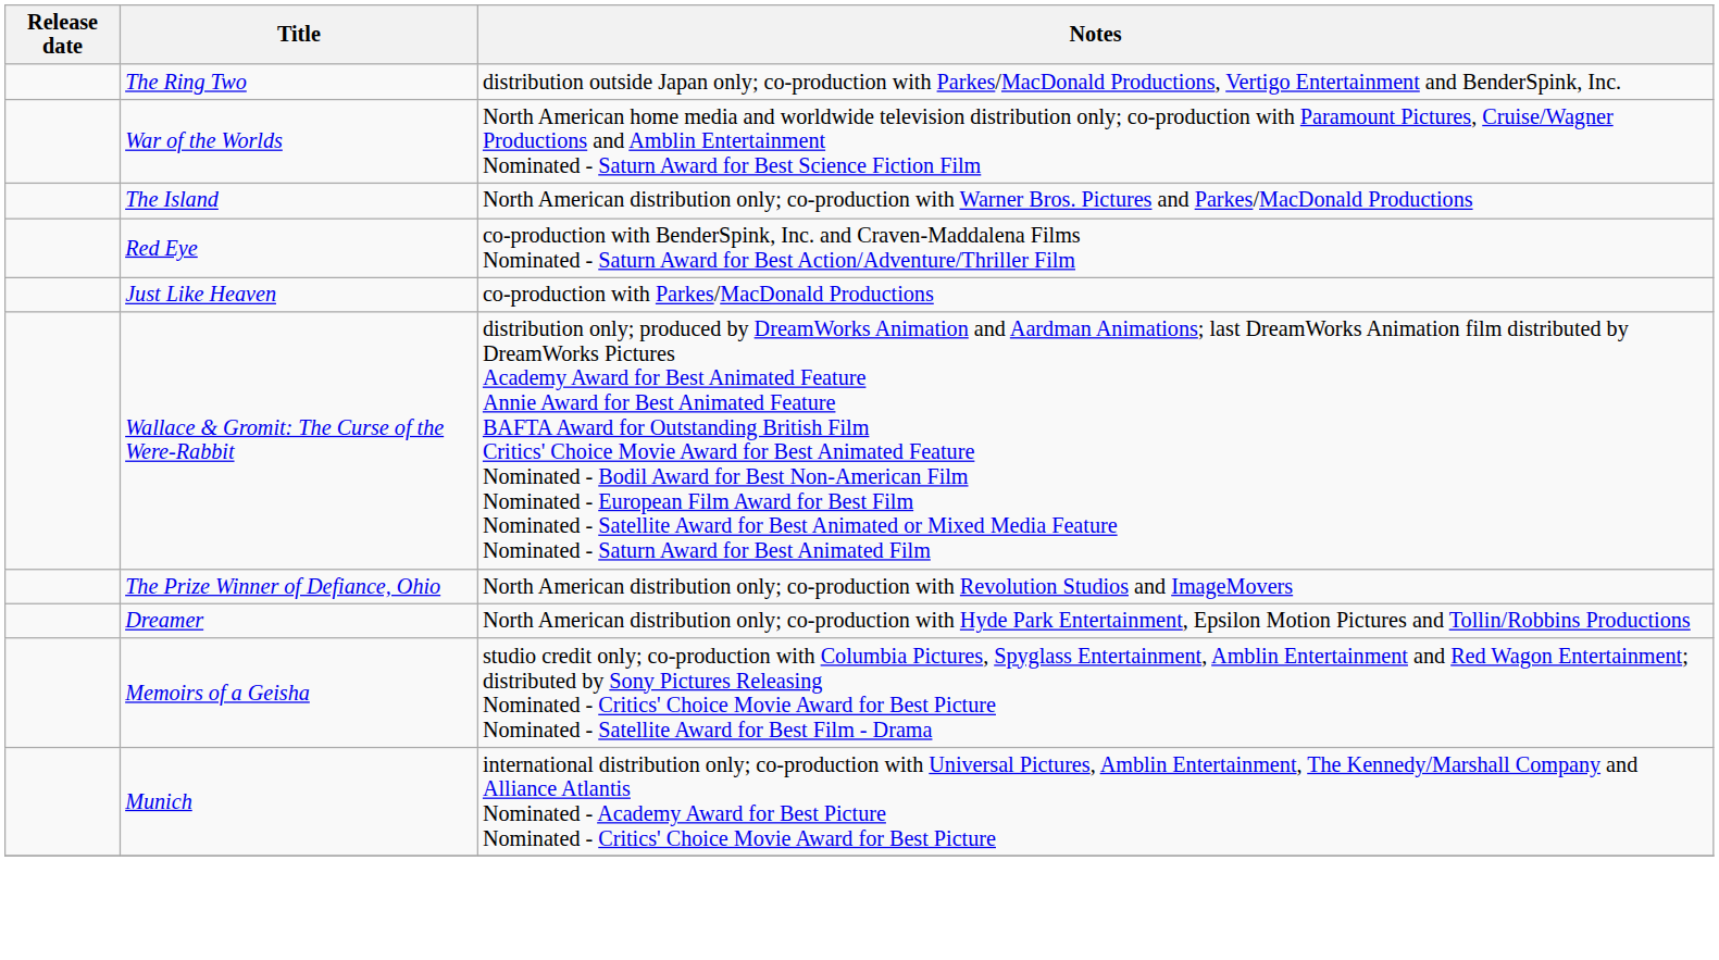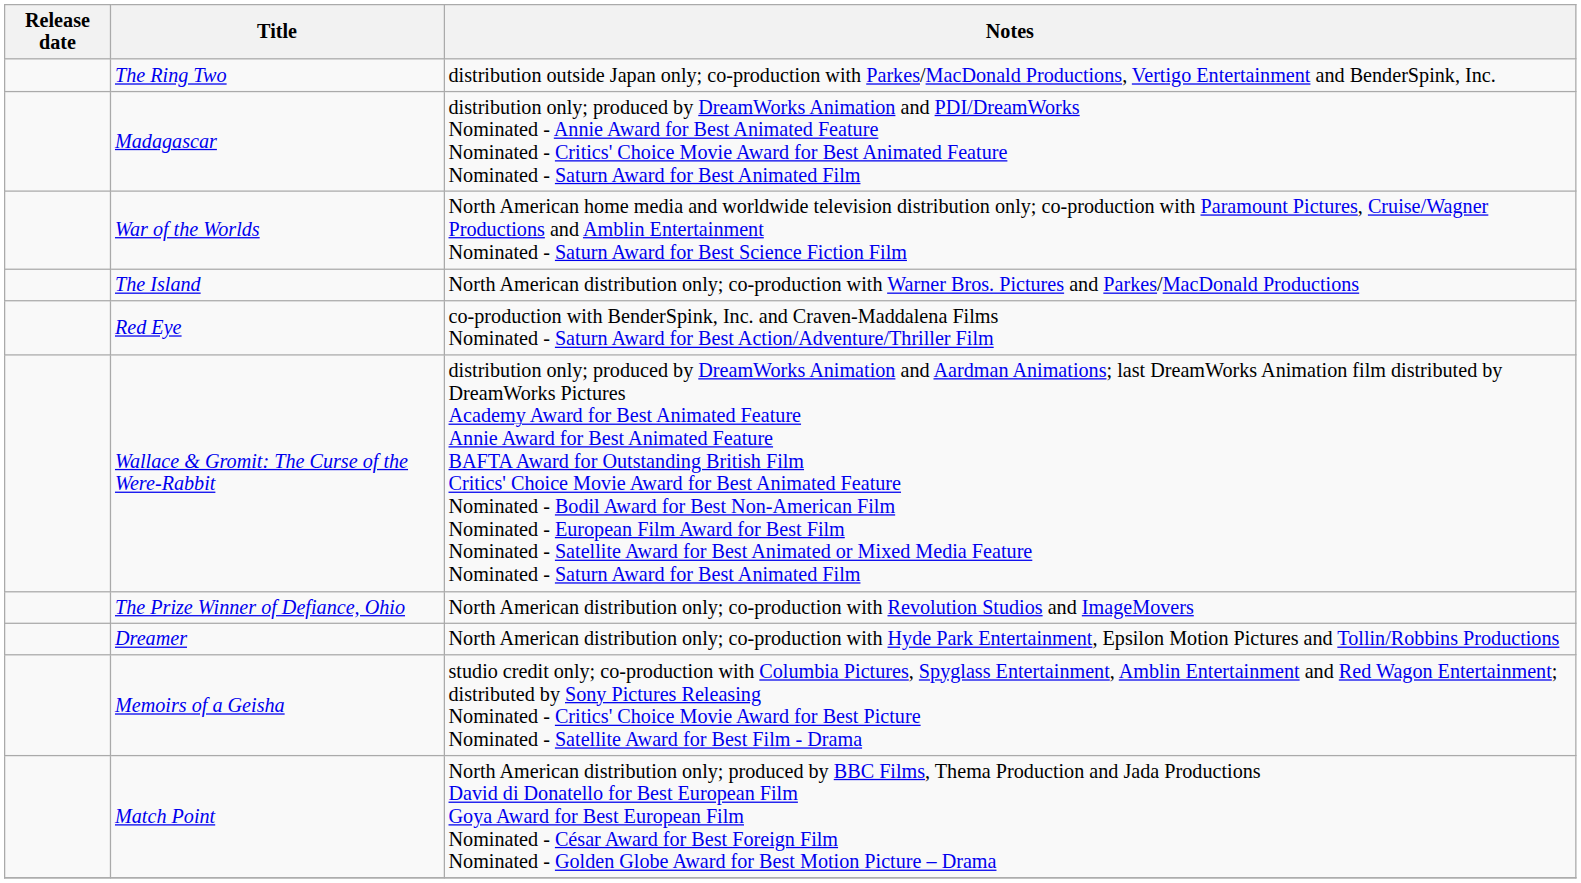 <table class="wikitable sortable">
 <tr>
 <th>Release date</th>
 <th>Title</th>
 <th>Notes</th>
 </tr>
 <tr>
 <td></td>
 <td><em><a href='#'>The Ring Two</a></em></td>
 <td>distribution outside Japan only; co-production with <a href='#'>Parkes</a>/<a href='#'>MacDonald Productions</a>, <a href='#'>Vertigo Entertainment</a> and BenderSpink, Inc.</td>
+</tr>
+<tr>
+<td></td>
+<td><em><a href='#'>Madagascar</a></em></td>
+<td>distribution only; produced by <a href='#'>DreamWorks Animation</a> and <a href='#'>PDI/DreamWorks</a><br>Nominated - <a href='#'>Annie Award for Best Animated Feature</a><br>Nominated - <a href='#'>Critics' Choice Movie Award for Best Animated Feature</a><br>Nominated - <a href='#'>Saturn Award for Best Animated Film</a></td>
 </tr>
 <tr>
 <td></td>
 <td><em><a href='#'>War of the Worlds</a></em></td>
 <td>North American home media and worldwide television distribution only; co-production with <a href='#'>Paramount Pictures</a>, <a href='#'>Cruise/Wagner Productions</a> and <a href='#'>Amblin Entertainment</a><br>Nominated - <a href='#'>Saturn Award for Best Science Fiction Film</a></td>
 </tr>
 <tr>
 <td></td>
 <td><em><a href='#'>The Island</a></em></td>
 <td>North American distribution only; co-production with <a href='#'>Warner Bros. Pictures</a> and <a href='#'>Parkes</a>/<a href='#'>MacDonald Productions</a></td>
 </tr>
 <tr>
 <td></td>
 <td><em><a href='#'>Red Eye</a></em></td>
 <td>co-production with BenderSpink, Inc. and Craven-Maddalena Films<br>Nominated - <a href='#'>Saturn Award for Best Action/Adventure/Thriller Film</a></td>
-</tr>
-<tr>
-<td></td>
-<td><em><a href='#'>Just Like Heaven</a></em></td>
-<td>co-production with <a href='#'>Parkes</a>/<a href='#'>MacDonald Productions</a></td>
 </tr>
 <tr>
 <td></td>
 <td><em><a href='#'>Wallace & Gromit: The Curse of the Were-Rabbit</a></em></td>
 <td>distribution only; produced by <a href='#'>DreamWorks Animation</a> and <a href='#'>Aardman Animations</a>; last DreamWorks Animation film distributed by DreamWorks Pictures<br><a href='#'>Academy Award for Best Animated Feature</a><br><a href='#'>Annie Award for Best Animated Feature</a><br><a href='#'>BAFTA Award for Outstanding British Film</a><br><a href='#'>Critics' Choice Movie Award for Best Animated Feature</a><br>Nominated - <a href='#'>Bodil Award for Best Non-American Film</a><br>Nominated - <a href='#'>European Film Award for Best Film</a><br>Nominated - <a href='#'>Satellite Award for Best Animated or Mixed Media Feature</a><br>Nominated - <a href='#'>Saturn Award for Best Animated Film</a></td>
 </tr>
 <tr>
 <td></td>
 <td><em><a href='#'>The Prize Winner of Defiance, Ohio</a></em></td>
 <td>North American distribution only; co-production with <a href='#'>Revolution Studios</a> and <a href='#'>ImageMovers</a></td>
 </tr>
 <tr>
 <td></td>
 <td><em><a href='#'>Dreamer</a></em></td>
 <td>North American distribution only; co-production with <a href='#'>Hyde Park Entertainment</a>, Epsilon Motion Pictures and <a href='#'>Tollin/Robbins Productions</a></td>
 </tr>
 <tr>
 <td></td>
 <td><em><a href='#'>Memoirs of a Geisha</a></em></td>
 <td>studio credit only; co-production with <a href='#'>Columbia Pictures</a>, <a href='#'>Spyglass Entertainment</a>, <a href='#'>Amblin Entertainment</a> and <a href='#'>Red Wagon Entertainment</a>; distributed by <a href='#'>Sony Pictures Releasing</a><br>Nominated - <a href='#'>Critics' Choice Movie Award for Best Picture</a><br>Nominated - <a href='#'>Satellite Award for Best Film - Drama</a></td>
 </tr>
 <tr>
 <td></td>
-<td><em><a href='#'>Munich</a></em></td>
-<td>international distribution only; co-production with <a href='#'>Universal Pictures</a>, <a href='#'>Amblin Entertainment</a>, <a href='#'>The Kennedy/Marshall Company</a> and <a href='#'>Alliance Atlantis</a><br>Nominated - <a href='#'>Academy Award for Best Picture</a><br>Nominated - <a href='#'>Critics' Choice Movie Award for Best Picture</a></td>
+<td><em><a href='#'>Match Point</a></em></td>
+<td>North American distribution only; produced by <a href='#'>BBC Films</a>, Thema Production and Jada Productions<br><a href='#'>David di Donatello for Best European Film</a><br><a href='#'>Goya Award for Best European Film</a><br>Nominated - <a href='#'>César Award for Best Foreign Film</a><br>Nominated - <a href='#'>Golden Globe Award for Best Motion Picture – Drama</a></td>
 </tr>
 <tr>
 </tr>
 </table>
